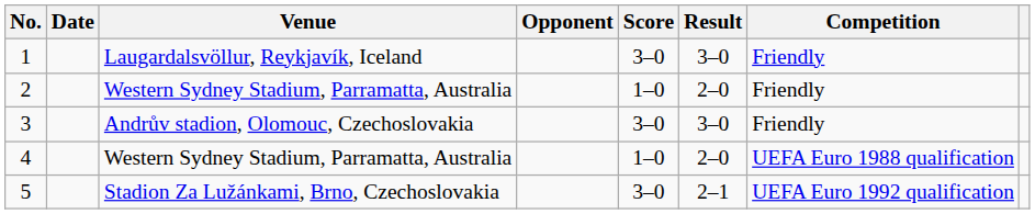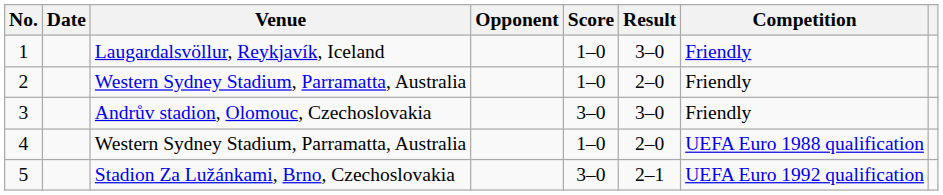 <table class="wikitable sortable">
 <tr>
 <th scope="col">No.</th>
 <th scope="col">Date</th>
 <th scope="col">Venue</th>
 <th scope="col">Opponent</th>
 <th scope="col">Score</th>
 <th scope="col">Result</th>
 <th scope="col">Competition</th>
 <th scope="col" class="unsortable"></th>
 </tr>
 <tr>
 <td style="text-align:center">1</td>
 <td></td>
 <td><a href='#'>Laugardalsvöllur</a>, <a href='#'>Reykjavík</a>, Iceland</td>
 <td></td>
-<td style="text-align:center">3–0</td>
+<td style="text-align:center">1–0</td>
 <td style="text-align:center">3–0</td>
 <td><a href='#'>Friendly</a></td>
 <td></td>
 </tr>
 <tr>
 <td style="text-align:center">2</td>
 <td></td>
 <td><a href='#'>Western Sydney Stadium</a>, <a href='#'>Parramatta</a>, Australia</td>
 <td></td>
 <td style="text-align:center">1–0</td>
 <td style="text-align:center">2–0</td>
 <td>Friendly</td>
 <td></td>
 </tr>
 <tr>
 <td style="text-align:center">3</td>
 <td></td>
 <td><a href='#'>Andrův stadion</a>, <a href='#'>Olomouc</a>, Czechoslovakia</td>
 <td></td>
 <td style="text-align:center">3–0</td>
 <td style="text-align:center">3–0</td>
 <td>Friendly</td>
 <td></td>
 </tr>
 <tr>
 <td style="text-align:center">4</td>
 <td></td>
 <td>Western Sydney Stadium, Parramatta, Australia</td>
 <td></td>
 <td style="text-align:center">1–0</td>
 <td style="text-align:center">2–0</td>
 <td><a href='#'>UEFA Euro 1988 qualification</a></td>
 <td></td>
 </tr>
 <tr>
 <td style="text-align:center">5</td>
 <td></td>
 <td><a href='#'>Stadion Za Lužánkami</a>, <a href='#'>Brno</a>, Czechoslovakia</td>
 <td></td>
 <td style="text-align:center">3–0</td>
 <td style="text-align:center">2–1</td>
 <td><a href='#'>UEFA Euro 1992 qualification</a></td>
 <td></td>
 </tr>
 </table>
